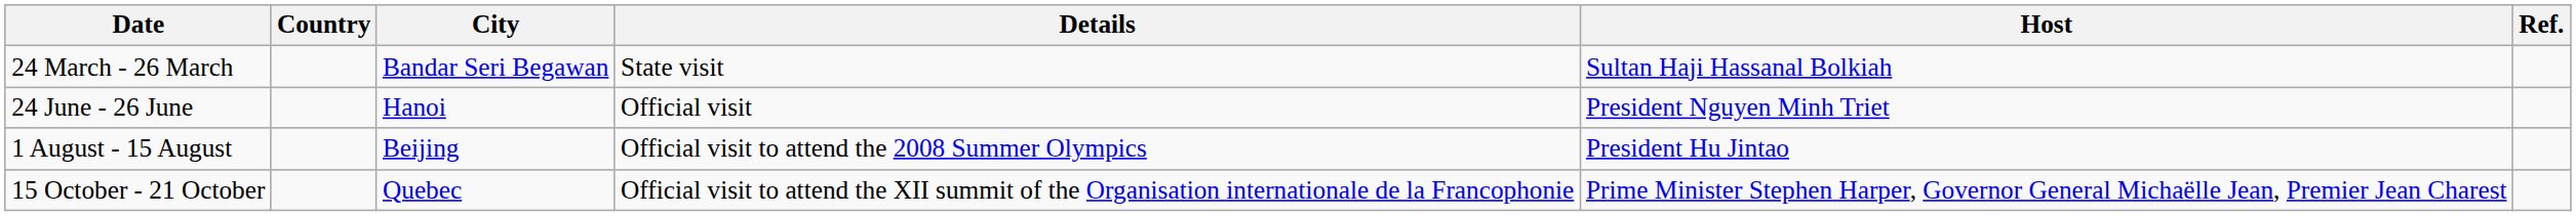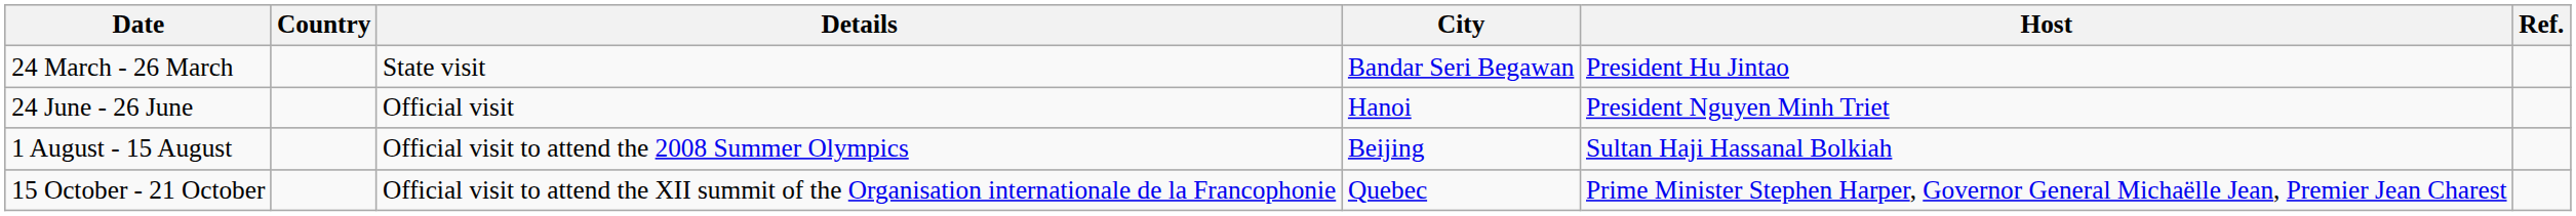 <table class="wikitable sortable" border="1" style="margin: 1em auto 1em auto">
 <tr>
 <th>Date</th>
 <th>Country</th>
+<th>Details</th>
 <th>City</th>
-<th>Details</th>
 <th>Host</th>
 <th>Ref.</th>
 </tr>
 <tr>
 <td>24 March - 26 March</td>
 <td></td>
+<td>State visit</td>
 <td><a href='#'>Bandar Seri Begawan</a></td>
-<td>State visit</td>
-<td><a href='#'>Sultan Haji Hassanal Bolkiah</a></td>
+<td><a href='#'>President Hu Jintao</a></td>
 <td></td>
 </tr>
 <tr>
 <td>24 June - 26 June</td>
 <td></td>
+<td>Official visit</td>
 <td><a href='#'>Hanoi</a></td>
-<td>Official visit</td>
 <td><a href='#'>President Nguyen Minh Triet</a></td>
 <td></td>
 </tr>
 <tr>
 <td>1 August - 15 August</td>
 <td></td>
+<td>Official visit to attend the <a href='#'>2008 Summer Olympics</a></td>
 <td><a href='#'>Beijing</a></td>
-<td>Official visit to attend the <a href='#'>2008 Summer Olympics</a></td>
-<td><a href='#'>President Hu Jintao</a></td>
+<td><a href='#'>Sultan Haji Hassanal Bolkiah</a></td>
 <td></td>
 </tr>
 <tr>
 <td>15 October - 21 October</td>
 <td></td>
+<td>Official visit to attend the XII summit of the <a href='#'>Organisation internationale de la Francophonie</a></td>
 <td><a href='#'>Quebec</a></td>
-<td>Official visit to attend the XII summit of the <a href='#'>Organisation internationale de la Francophonie</a></td>
 <td><a href='#'>Prime Minister Stephen Harper</a>, <a href='#'>Governor General Michaëlle Jean</a>, <a href='#'>Premier Jean Charest</a></td>
 <td></td>
 </tr>
 </table>
